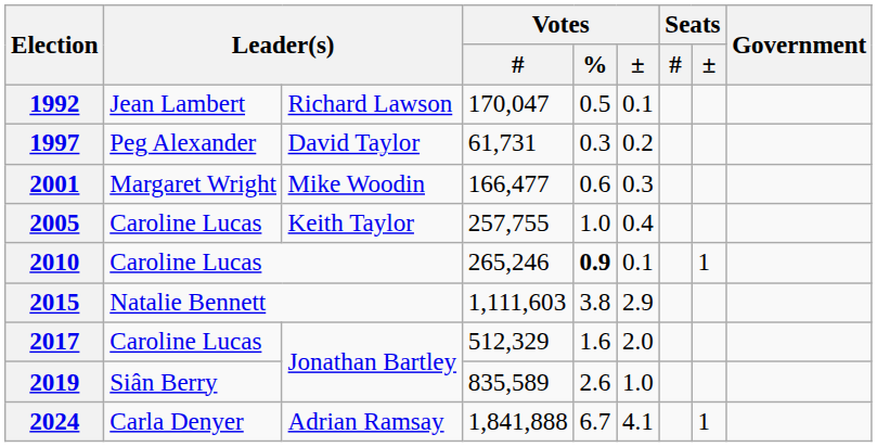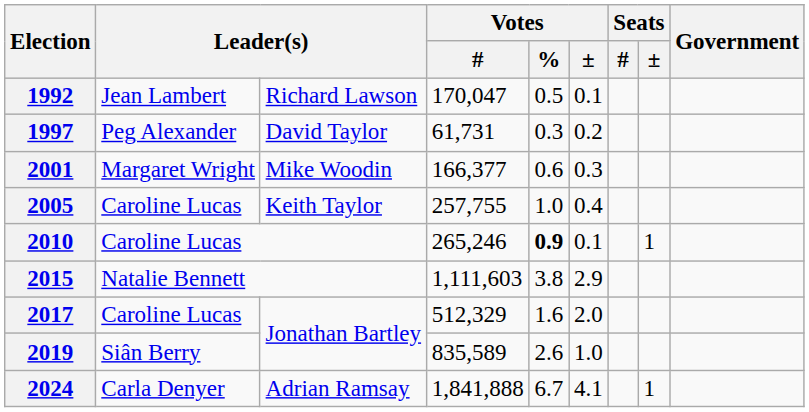 <table class="wikitable">
 <tr>
 <th rowspan="2">Election</th>
 <th colspan="2" rowspan="2">Leader(s)</th>
 <th colspan="3">Votes</th>
 <th colspan="2">Seats</th>
 <th rowspan="2">Government</th>
 </tr>
 <tr>
 <th>#</th>
 <th>%</th>
 <th>±</th>
 <th>#</th>
 <th>±</th>
 </tr>
 <tr>
 <th><a href='#'>1992</a></th>
 <td><a href='#'>Jean Lambert</a></td>
 <td><a href='#'>Richard Lawson</a></td>
 <td>170,047</td>
 <td>0.5</td>
 <td> 0.1</td>
 <td></td>
 <td></td>
 <td></td>
 </tr>
 <tr>
 <th><a href='#'>1997</a></th>
 <td><a href='#'>Peg Alexander</a></td>
 <td><a href='#'>David Taylor</a></td>
 <td>61,731</td>
 <td>0.3</td>
 <td> 0.2</td>
 <td></td>
 <td></td>
 <td></td>
 </tr>
 <tr>
 <th><a href='#'>2001</a></th>
 <td><a href='#'>Margaret Wright</a></td>
 <td><a href='#'>Mike Woodin</a></td>
-<td>166,477</td>
+<td>166,377</td>
 <td>0.6</td>
 <td> 0.3</td>
 <td></td>
 <td></td>
 <td></td>
 </tr>
 <tr>
 <th><a href='#'>2005</a></th>
 <td><a href='#'>Caroline Lucas</a></td>
 <td><a href='#'>Keith Taylor</a></td>
 <td>257,755</td>
 <td>1.0</td>
 <td> 0.4</td>
 <td></td>
 <td></td>
 <td></td>
 </tr>
 <tr>
 <th><a href='#'>2010</a></th>
 <td colspan="2"><a href='#'>Caroline Lucas</a></td>
 <td>265,246</td>
 <td><strong>0.9</strong></td>
 <td> 0.1</td>
 <td></td>
 <td> 1</td>
 <td></td>
 </tr>
 <tr>
 <th><a href='#'>2015</a></th>
 <td colspan="2"><a href='#'>Natalie Bennett</a></td>
 <td>1,111,603</td>
 <td>3.8</td>
 <td> 2.9</td>
 <td></td>
 <td></td>
 <td></td>
 </tr>
 <tr>
 <th><a href='#'>2017</a></th>
 <td><a href='#'>Caroline Lucas</a></td>
 <td rowspan="2"><a href='#'>Jonathan Bartley</a></td>
 <td>512,329</td>
 <td>1.6</td>
 <td> 2.0</td>
 <td></td>
 <td></td>
 <td></td>
 </tr>
 <tr>
 <th><a href='#'>2019</a></th>
 <td><a href='#'>Siân Berry</a></td>
 <td>835,589</td>
 <td>2.6</td>
 <td> 1.0</td>
 <td></td>
 <td></td>
 <td></td>
 </tr>
 <tr>
 <th><a href='#'>2024</a></th>
 <td><a href='#'>Carla Denyer</a></td>
 <td><a href='#'>Adrian Ramsay</a></td>
 <td>1,841,888</td>
 <td>6.7</td>
 <td> 4.1</td>
 <td></td>
 <td> 1</td>
 <td></td>
 </tr>
 </table>
